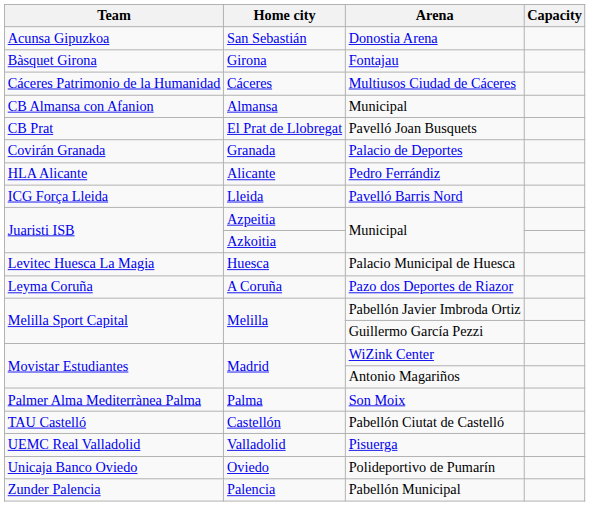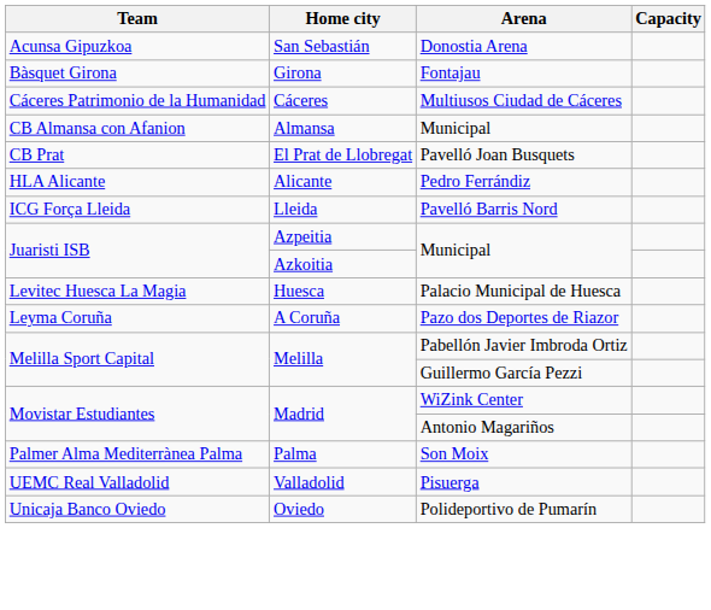 <table class="wikitable sortable">
 <tr>
 <th>Team</th>
 <th>Home city</th>
 <th>Arena</th>
 <th>Capacity</th>
 </tr>
 <tr>
 <td><a href='#'>Acunsa Gipuzkoa</a></td>
 <td><a href='#'>San Sebastián</a></td>
 <td><a href='#'>Donostia Arena</a></td>
 <td style="text-align:center"></td>
 </tr>
 <tr>
 <td><a href='#'>Bàsquet Girona</a></td>
 <td><a href='#'>Girona</a></td>
 <td><a href='#'>Fontajau</a></td>
 <td style="text-align:center"></td>
 </tr>
 <tr>
 <td><a href='#'>Cáceres Patrimonio de la Humanidad</a></td>
 <td><a href='#'>Cáceres</a></td>
 <td><a href='#'>Multiusos Ciudad de Cáceres</a></td>
 <td style="text-align:center"></td>
 </tr>
 <tr>
 <td><a href='#'>CB Almansa con Afanion</a></td>
 <td><a href='#'>Almansa</a></td>
 <td>Municipal</td>
 <td style="text-align:center"></td>
 </tr>
 <tr>
 <td><a href='#'>CB Prat</a></td>
 <td><a href='#'>El Prat de Llobregat</a></td>
 <td>Pavelló Joan Busquets</td>
-<td style="text-align:center"></td>
-</tr>
-<tr>
-<td><a href='#'>Covirán Granada</a></td>
-<td><a href='#'>Granada</a></td>
-<td><a href='#'>Palacio de Deportes</a></td>
 <td style="text-align:center"></td>
 </tr>
 <tr>
 <td><a href='#'>HLA Alicante</a></td>
 <td><a href='#'>Alicante</a></td>
 <td><a href='#'>Pedro Ferrándiz</a></td>
 <td style="text-align:center"></td>
 </tr>
 <tr>
 <td><a href='#'>ICG Força Lleida</a></td>
 <td><a href='#'>Lleida</a></td>
 <td><a href='#'>Pavelló Barris Nord</a></td>
 <td style="text-align:center"></td>
 </tr>
 <tr>
 <td rowspan="2"><a href='#'>Juaristi ISB</a></td>
 <td><a href='#'>Azpeitia</a></td>
 <td rowspan="2">Municipal</td>
 <td style="text-align:center"></td>
 </tr>
 <tr>
 <td><a href='#'>Azkoitia</a></td>
 <td style="text-align:center"></td>
 </tr>
 <tr>
 <td><a href='#'>Levitec Huesca La Magia</a></td>
 <td><a href='#'>Huesca</a></td>
 <td>Palacio Municipal de Huesca</td>
 <td style="text-align:center"></td>
 </tr>
 <tr>
 <td><a href='#'>Leyma Coruña</a></td>
 <td><a href='#'>A Coruña</a></td>
 <td><a href='#'>Pazo dos Deportes de Riazor</a></td>
 <td style="text-align:center"></td>
 </tr>
 <tr>
 <td rowspan="2"><a href='#'>Melilla Sport Capital</a></td>
 <td rowspan="2"><a href='#'>Melilla</a></td>
 <td>Pabellón Javier Imbroda Ortiz</td>
 <td style="text-align:center"></td>
 </tr>
 <tr>
 <td>Guillermo García Pezzi</td>
 <td style="text-align:center"></td>
 </tr>
 <tr>
 <td rowspan="2"><a href='#'>Movistar Estudiantes</a></td>
 <td rowspan="2"><a href='#'>Madrid</a></td>
 <td><a href='#'>WiZink Center</a></td>
 <td style="text-align:center"></td>
 </tr>
 <tr>
 <td>Antonio Magariños</td>
 <td style="text-align:center"></td>
 </tr>
 <tr>
 <td><a href='#'>Palmer Alma Mediterrànea Palma</a></td>
 <td><a href='#'>Palma</a></td>
 <td><a href='#'>Son Moix</a></td>
 <td style="text-align:center"></td>
 </tr>
 <tr>
-<td><a href='#'>TAU Castelló</a></td>
-<td><a href='#'>Castellón</a></td>
-<td>Pabellón Ciutat de Castelló</td>
-<td style="text-align:center"></td>
-</tr>
-<tr>
 <td><a href='#'>UEMC Real Valladolid</a></td>
 <td><a href='#'>Valladolid</a></td>
 <td><a href='#'>Pisuerga</a></td>
 <td style="text-align:center"></td>
 </tr>
 <tr>
 <td><a href='#'>Unicaja Banco Oviedo</a></td>
 <td><a href='#'>Oviedo</a></td>
 <td>Polideportivo de Pumarín</td>
 <td style="text-align:center"></td>
 </tr>
-<tr>
-<td><a href='#'>Zunder Palencia</a></td>
-<td><a href='#'>Palencia</a></td>
-<td>Pabellón Municipal</td>
-<td style="text-align:center"></td>
-</tr>
 </table>
